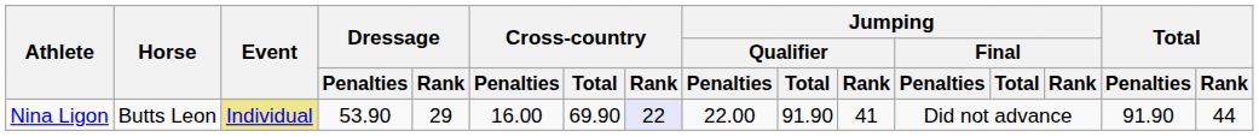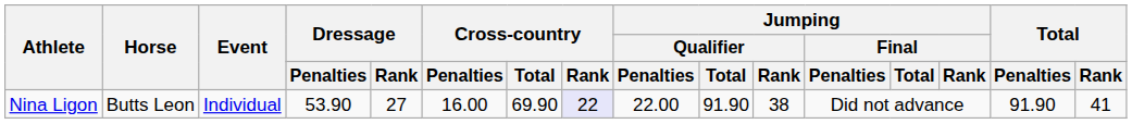 <table class=wikitable style="font-size:90%">
 <tr>
 <th rowspan="3">Athlete</th>
 <th rowspan="3">Horse</th>
 <th rowspan="3">Event</th>
 <th colspan="2" rowspan="2">Dressage</th>
 <th colspan="3" rowspan="2">Cross-country</th>
 <th colspan="6">Jumping</th>
 <th colspan="2" rowspan="2">Total</th>
 </tr>
 <tr style="font-size:95%">
 <th colspan="3">Qualifier</th>
 <th colspan="3">Final</th>
 </tr>
 <tr style="font-size:95%">
 <th>Penalties</th>
 <th>Rank</th>
 <th>Penalties</th>
 <th>Total</th>
 <th>Rank</th>
 <th>Penalties</th>
 <th>Total</th>
 <th>Rank</th>
 <th>Penalties</th>
 <th>Total</th>
 <th>Rank</th>
 <th>Penalties</th>
 <th>Rank</th>
 </tr>
 <tr align=center>
 <td align=left><a href='#'>Nina Ligon</a></td>
 <td align=left>Butts Leon</td>
-<td align=left style="background: khaki;"><a href='#'>Individual</a></td>
+<td align=left><a href='#'>Individual</a></td>
 <td>53.90</td>
-<td>29</td>
+<td>27</td>
 <td>16.00</td>
 <td>69.90</td>
 <td style="background: lavender;">22</td>
 <td>22.00</td>
 <td>91.90</td>
-<td>41</td>
+<td>38</td>
 <td colspan=3>Did not advance</td>
 <td>91.90</td>
-<td>44</td>
+<td>41</td>
 </tr>
 </table>
